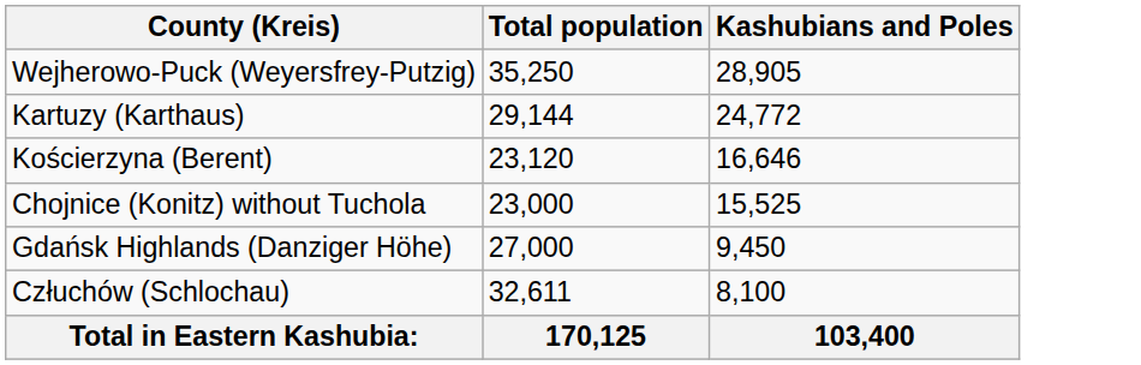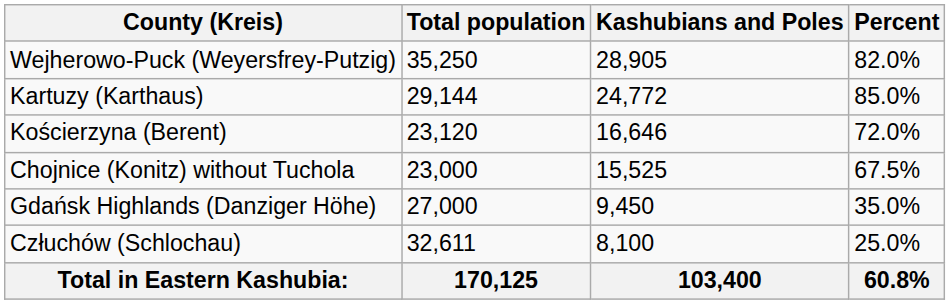 <table class="wikitable">
 <tr>
 <th>County (Kreis)</th>
 <th>Total population</th>
 <th>Kashubians and Poles</th>
+<th>Percent</th>
 </tr>
 <tr>
 <td>Wejherowo-Puck (Weyersfrey-Putzig)</td>
 <td>35,250</td>
 <td>28,905</td>
+<td>82.0%</td>
 </tr>
 <tr>
 <td>Kartuzy (Karthaus)</td>
 <td>29,144</td>
 <td>24,772</td>
+<td>85.0%</td>
 </tr>
 <tr>
 <td>Kościerzyna (Berent)</td>
 <td>23,120</td>
 <td>16,646</td>
+<td>72.0%</td>
 </tr>
 <tr>
 <td>Chojnice (Konitz) without Tuchola</td>
 <td>23,000</td>
 <td>15,525</td>
+<td>67.5%</td>
 </tr>
 <tr>
 <td>Gdańsk Highlands (Danziger Höhe)</td>
 <td>27,000</td>
 <td>9,450</td>
+<td>35.0%</td>
 </tr>
 <tr>
 <td>Człuchów (Schlochau)</td>
 <td>32,611</td>
 <td>8,100</td>
+<td>25.0%</td>
 </tr>
 <tr>
 <th><strong>Total in Eastern Kashubia:</strong></th>
 <th>170,125</th>
 <th>103,400</th>
+<th>60.8%</th>
 </tr>
 </table>
